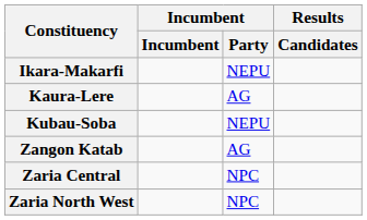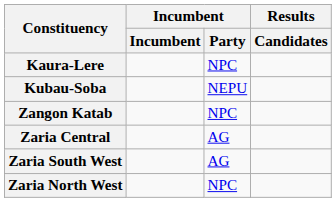 <table class="wikitable sortable">
 <tr>
 <th rowspan="2">Constituency</th>
 <th colspan="2">Incumbent</th>
 <th>Results</th>
 </tr>
 <tr valign="bottom">
 <th>Incumbent</th>
 <th>Party</th>
 <th>Candidates</th>
 </tr>
 <tr>
-<th>Ikara-Makarfi</th>
-<td></td>
-<td><a href='#'>NEPU</a></td>
-<td nowrap=""></td>
-</tr>
-<tr>
 <th>Kaura-Lere</th>
 <td></td>
-<td><a href='#'>AG</a></td>
+<td><a href='#'>NPC</a></td>
 <td nowrap=""></td>
 </tr>
 <tr>
 <th>Kubau-Soba</th>
 <td></td>
 <td><a href='#'>NEPU</a></td>
 <td nowrap=""></td>
 </tr>
 <tr>
 <th>Zangon Katab</th>
 <td></td>
-<td><a href='#'>AG</a></td>
+<td><a href='#'>NPC</a></td>
 <td nowrap=""></td>
 </tr>
 <tr>
 <th>Zaria Central</th>
 <td></td>
-<td><a href='#'>NPC</a></td>
+<td><a href='#'>AG</a></td>
+<td nowrap=""></td>
+</tr>
+<tr>
+<th>Zaria South West</th>
+<td></td>
+<td><a href='#'>AG</a></td>
 <td nowrap=""></td>
 </tr>
 <tr>
 <th>Zaria North West</th>
 <td></td>
 <td><a href='#'>NPC</a></td>
 <td nowrap=""></td>
 </tr>
 </table>
